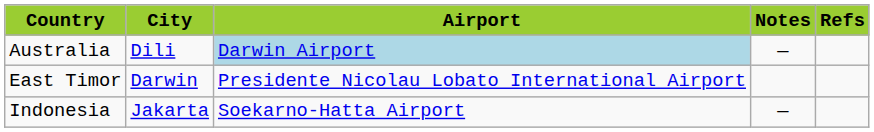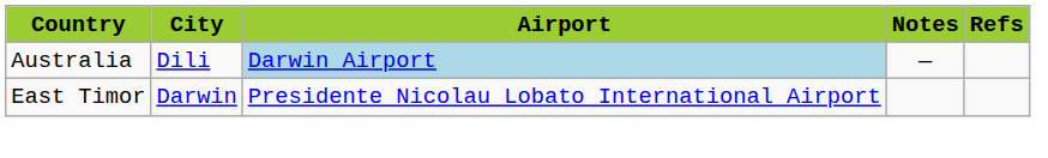 <table class= "wikitable sortable toccolours">
 <tr>
 <th style="background-color:#9ACD32;color: black">Country</th>
 <th style="background-color:#9ACD32;color: black">City</th>
 <th style="background-color:#9ACD32;color: black">Airport</th>
 <th style="background-color:#9ACD32;color: black">Notes</th>
 <th style="background-color:#9ACD32;color: black" class="unsortable">Refs</th>
 </tr>
 <tr>
 <td>Australia</td>
 <td><a href='#'>Dili</a></td>
 <td style="background: lightblue;"><a href='#'>Darwin Airport</a></td>
 <td align=center>—</td>
 <td align=center></td>
 </tr>
 <tr>
 <td>East Timor</td>
 <td><a href='#'>Darwin</a></td>
 <td><a href='#'>Presidente Nicolau Lobato International Airport</a></td>
 <td></td>
 <td align=center></td>
 </tr>
-<tr>
-<td>Indonesia</td>
-<td><a href='#'>Jakarta</a></td>
-<td><a href='#'>Soekarno-Hatta Airport</a></td>
-<td align=center>—</td>
-<td align=center></td>
-</tr>
 </table>
